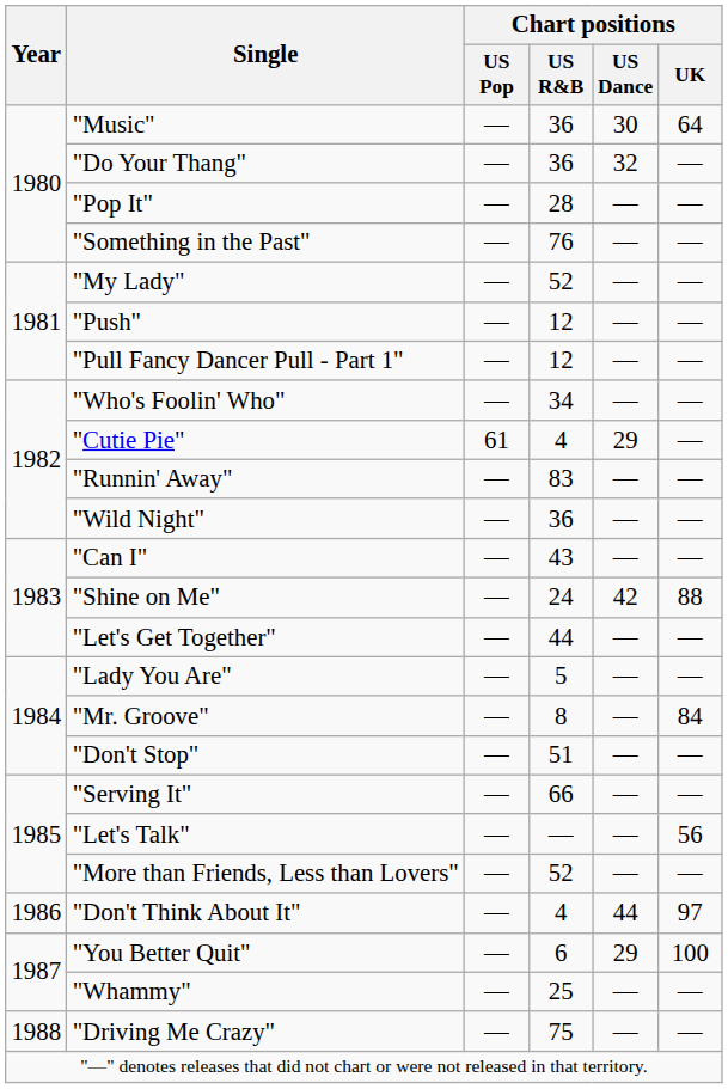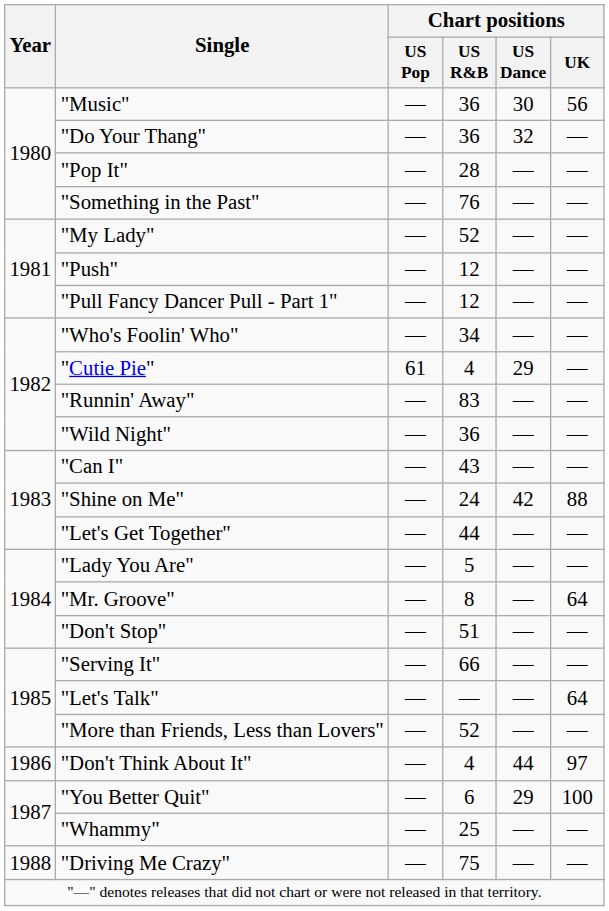 <table class="wikitable" style="text-align:center;">
 <tr>
 <th rowspan="2">Year</th>
 <th rowspan="2">Single</th>
 <th colspan="4">Chart positions</th>
 </tr>
 <tr style="font-size:smaller;">
 <th width="35">US Pop<br></th>
 <th width="35">US R&B<br></th>
 <th width="35">US Dance<br></th>
 <th width="35">UK<br></th>
 </tr>
 <tr>
 <td rowspan="4">1980</td>
 <td align="left">"Music"</td>
 <td>—</td>
 <td>36</td>
 <td>30</td>
-<td>64</td>
+<td>56</td>
 </tr>
 <tr>
 <td align="left">"Do Your Thang"</td>
 <td>—</td>
 <td>36</td>
 <td>32</td>
 <td>—</td>
 </tr>
 <tr>
 <td align="left">"Pop It"</td>
 <td>—</td>
 <td>28</td>
 <td>—</td>
 <td>—</td>
 </tr>
 <tr>
 <td align="left">"Something in the Past"</td>
 <td>—</td>
 <td>76</td>
 <td>—</td>
 <td>—</td>
 </tr>
 <tr>
 <td rowspan="3">1981</td>
 <td align="left">"My Lady"</td>
 <td>—</td>
 <td>52</td>
 <td>—</td>
 <td>—</td>
 </tr>
 <tr>
 <td align="left">"Push"</td>
 <td>—</td>
 <td>12</td>
 <td>—</td>
 <td>—</td>
 </tr>
 <tr>
 <td align="left">"Pull Fancy Dancer Pull - Part 1"</td>
 <td>—</td>
 <td>12</td>
 <td>—</td>
 <td>—</td>
 </tr>
 <tr>
 <td rowspan="4">1982</td>
 <td align="left">"Who's Foolin' Who"</td>
 <td>—</td>
 <td>34</td>
 <td>—</td>
 <td>—</td>
 </tr>
 <tr>
 <td align="left">"<a href='#'>Cutie Pie</a>"</td>
 <td>61</td>
 <td>4</td>
 <td>29</td>
 <td>—</td>
 </tr>
 <tr>
 <td align="left">"Runnin' Away"</td>
 <td>—</td>
 <td>83</td>
 <td>—</td>
 <td>—</td>
 </tr>
 <tr>
 <td align="left">"Wild Night"</td>
 <td>—</td>
 <td>36</td>
 <td>—</td>
 <td>—</td>
 </tr>
 <tr>
 <td rowspan="3">1983</td>
 <td align="left">"Can I"</td>
 <td>—</td>
 <td>43</td>
 <td>—</td>
 <td>—</td>
 </tr>
 <tr>
 <td align="left">"Shine on Me"</td>
 <td>—</td>
 <td>24</td>
 <td>42</td>
 <td>88</td>
 </tr>
 <tr>
 <td align="left">"Let's Get Together"</td>
 <td>—</td>
 <td>44</td>
 <td>—</td>
 <td>—</td>
 </tr>
 <tr>
 <td rowspan="3">1984</td>
 <td align="left">"Lady You Are"</td>
 <td>—</td>
 <td>5</td>
 <td>—</td>
 <td>—</td>
 </tr>
 <tr>
 <td align="left">"Mr. Groove"</td>
 <td>—</td>
 <td>8</td>
 <td>—</td>
-<td>84</td>
+<td>64</td>
 </tr>
 <tr>
 <td align="left">"Don't Stop"</td>
 <td>—</td>
 <td>51</td>
 <td>—</td>
 <td>—</td>
 </tr>
 <tr>
 <td rowspan="3">1985</td>
 <td align="left">"Serving It"</td>
 <td>—</td>
 <td>66</td>
 <td>—</td>
 <td>—</td>
 </tr>
 <tr>
 <td align="left">"Let's Talk"</td>
 <td>—</td>
 <td>—</td>
 <td>—</td>
-<td>56</td>
+<td>64</td>
 </tr>
 <tr>
 <td align="left">"More than Friends, Less than Lovers"</td>
 <td>—</td>
 <td>52</td>
 <td>—</td>
 <td>—</td>
 </tr>
 <tr>
 <td rowspan="1">1986</td>
 <td align="left">"Don't Think About It"</td>
 <td>—</td>
 <td>4</td>
 <td>44</td>
 <td>97</td>
 </tr>
 <tr>
 <td rowspan="2">1987</td>
 <td align="left">"You Better Quit"</td>
 <td>—</td>
 <td>6</td>
 <td>29</td>
 <td>100</td>
 </tr>
 <tr>
 <td align="left">"Whammy"</td>
 <td>—</td>
 <td>25</td>
 <td>—</td>
 <td>—</td>
 </tr>
 <tr>
 <td rowspan="1">1988</td>
 <td align="left">"Driving Me Crazy"</td>
 <td>—</td>
 <td>75</td>
 <td>—</td>
 <td>—</td>
 </tr>
 <tr>
 <td colspan="8" style="text-align:center; font-size:9pt;">"—" denotes releases that did not chart or were not released in that territory.</td>
 </tr>
 </table>
